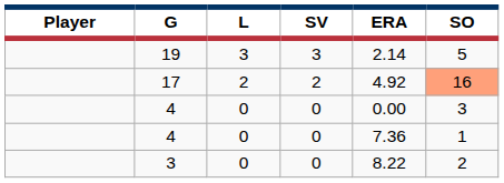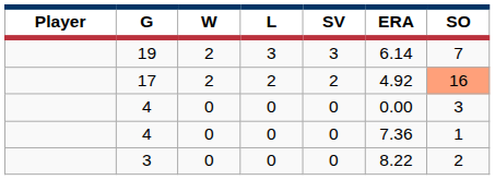 <table class="wikitable sortable">
 <tr>
 <th style="background:#FFFFFF; border-top:#023465 5px solid; border-bottom:#ba313c 5px solid;" width="16%">Player</th>
 <th style="background:#FFFFFF; border-top:#023465 5px solid; border-bottom:#ba313c 5px solid;" width="9%">G</th>
+<th style="background:#FFFFFF; border-top:#023465 5px solid; border-bottom:#ba313c 5px solid;" width="9%">W</th>
 <th style="background:#FFFFFF; border-top:#023465 5px solid; border-bottom:#ba313c 5px solid;" width="9%">L</th>
 <th style="background:#FFFFFF; border-top:#023465 5px solid; border-bottom:#ba313c 5px solid;" width="9%">SV</th>
 <th style="background:#FFFFFF; border-top:#023465 5px solid; border-bottom:#ba313c 5px solid;" width="9%">ERA</th>
 <th style="background:#FFFFFF; border-top:#023465 5px solid; border-bottom:#ba313c 5px solid;" width="9%">SO</th>
 </tr>
 <tr align="center">
 <td></td>
 <td>19</td>
+<td>2</td>
 <td>3</td>
 <td>3</td>
-<td>2.14</td>
-<td>5</td>
+<td>6.14</td>
+<td>7</td>
 </tr>
 <tr align="center">
 <td></td>
 <td>17</td>
+<td>2</td>
 <td>2</td>
 <td>2</td>
 <td>4.92</td>
 <td style="background: lightsalmon;">16</td>
 </tr>
 <tr align="center">
 <td></td>
 <td>4</td>
 <td>0</td>
 <td>0</td>
+<td>0</td>
 <td>0.00</td>
 <td>3</td>
 </tr>
 <tr align="center">
 <td></td>
 <td>4</td>
+<td>0</td>
 <td>0</td>
 <td>0</td>
 <td>7.36</td>
 <td>1</td>
 </tr>
 <tr align="center">
 <td></td>
 <td>3</td>
 <td>0</td>
 <td>0</td>
+<td>0</td>
 <td>8.22</td>
 <td>2</td>
 </tr>
 </table>
